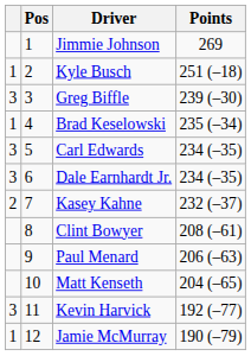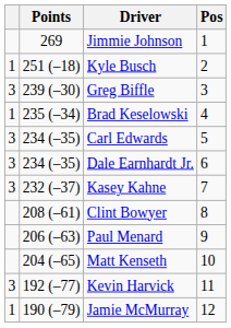 <table class="wikitable " style="font-size: 95%;">
 <tr>
 <th></th>
+<th>Points</th>
+<th>Driver</th>
 <th>Pos</th>
-<th>Driver</th>
-<th>Points</th>
 </tr>
 <tr>
 <td align="left"></td>
+<td style="text-align:center;">269</td>
+<td><a href='#'>Jimmie Johnson</a></td>
 <td>1</td>
-<td><a href='#'>Jimmie Johnson</a></td>
-<td style="text-align:center;">269</td>
 </tr>
 <tr>
 <td align="left"> 1</td>
+<td style="text-align:center;">251 (–18)</td>
+<td><a href='#'>Kyle Busch</a></td>
 <td>2</td>
-<td><a href='#'>Kyle Busch</a></td>
-<td style="text-align:center;">251 (–18)</td>
 </tr>
 <tr>
 <td align="left"> 3</td>
+<td style="text-align:center;">239 (–30)</td>
+<td><a href='#'>Greg Biffle</a></td>
 <td>3</td>
-<td><a href='#'>Greg Biffle</a></td>
-<td style="text-align:center;">239 (–30)</td>
 </tr>
 <tr>
 <td align="left"> 1</td>
+<td style="text-align:center;">235 (–34)</td>
+<td><a href='#'>Brad Keselowski</a></td>
 <td>4</td>
-<td><a href='#'>Brad Keselowski</a></td>
-<td style="text-align:center;">235 (–34)</td>
 </tr>
 <tr>
 <td align="left"> 3</td>
+<td style="text-align:center;">234 (–35)</td>
+<td><a href='#'>Carl Edwards</a></td>
 <td>5</td>
-<td><a href='#'>Carl Edwards</a></td>
-<td style="text-align:center;">234 (–35)</td>
 </tr>
 <tr>
 <td align="left"> 3</td>
+<td style="text-align:center;">234 (–35)</td>
+<td><a href='#'>Dale Earnhardt Jr.</a></td>
 <td>6</td>
-<td><a href='#'>Dale Earnhardt Jr.</a></td>
-<td style="text-align:center;">234 (–35)</td>
 </tr>
 <tr>
-<td align="left"> 2</td>
+<td align="left"> 3</td>
+<td style="text-align:center;">232 (–37)</td>
+<td><a href='#'>Kasey Kahne</a></td>
 <td>7</td>
-<td><a href='#'>Kasey Kahne</a></td>
-<td style="text-align:center;">232 (–37)</td>
 </tr>
 <tr>
 <td align="left"></td>
+<td style="text-align:center;">208 (–61)</td>
+<td><a href='#'>Clint Bowyer</a></td>
 <td>8</td>
-<td><a href='#'>Clint Bowyer</a></td>
-<td style="text-align:center;">208 (–61)</td>
 </tr>
 <tr>
 <td align="left"></td>
+<td style="text-align:center;">206 (–63)</td>
+<td><a href='#'>Paul Menard</a></td>
 <td>9</td>
-<td><a href='#'>Paul Menard</a></td>
-<td style="text-align:center;">206 (–63)</td>
 </tr>
 <tr>
 <td align="left"></td>
+<td style="text-align:center;">204 (–65)</td>
+<td><a href='#'>Matt Kenseth</a></td>
 <td>10</td>
-<td><a href='#'>Matt Kenseth</a></td>
-<td style="text-align:center;">204 (–65)</td>
 </tr>
 <tr>
 <td align="left"> 3</td>
+<td style="text-align:center;">192 (–77)</td>
+<td><a href='#'>Kevin Harvick</a></td>
 <td>11</td>
-<td><a href='#'>Kevin Harvick</a></td>
-<td style="text-align:center;">192 (–77)</td>
 </tr>
 <tr>
 <td align="left"> 1</td>
+<td style="text-align:center;">190 (–79)</td>
+<td><a href='#'>Jamie McMurray</a></td>
 <td>12</td>
-<td><a href='#'>Jamie McMurray</a></td>
-<td style="text-align:center;">190 (–79)</td>
 </tr>
 </table>
